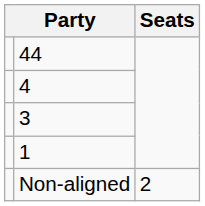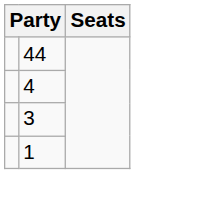 <table class="wikitable">
 <tr>
 <th colspan=2>Party</th>
 <th>Seats</th>
 </tr>
 <tr>
 <td></td>
 <td>44</td>
 </tr>
 <tr>
 <td></td>
 <td>4</td>
 </tr>
 <tr>
 <td></td>
 <td>3</td>
 </tr>
 <tr>
 <td></td>
 <td>1</td>
 </tr>
-<tr>
-<td></td>
-<td>Non-aligned</td>
-<td>2</td>
-</tr>
 </table>
